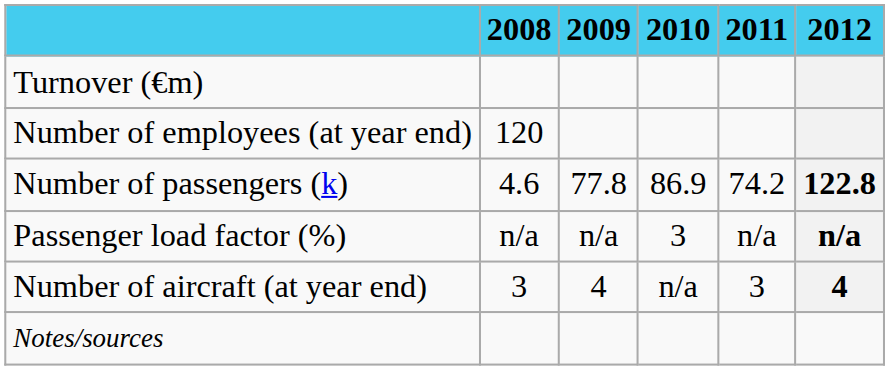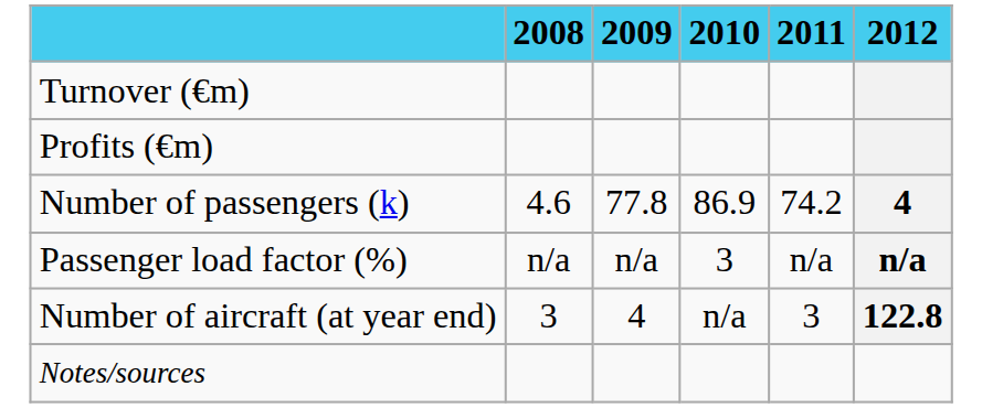 <table class="wikitable"  style="margin:1em auto;">
 <tr style="text-align:center;">
 <th style="background: #44ccee;"></th>
 <th style="background: #44ccee;"><span>2008</span></th>
 <th style="background: #44ccee;"><span>2009</span></th>
 <th style="background: #44ccee;"><span>2010</span></th>
 <th style="background: #44ccee;"><span>2011</span></th>
 <th style="background: #44ccee;"><span>2012</span></th>
 </tr>
 <tr>
 <td>Turnover (€m)</td>
 <td align=center></td>
 <td align=center></td>
 <td align=center></td>
 <td align=center></td>
 <th align=center></th>
 </tr>
 <tr>
-<td>Number of employees (at year end)</td>
-<td align=center>120</td>
+<td>Profits (€m)</td>
+<td align=center></td>
 <td align=center></td>
 <td align=center></td>
 <td align=center></td>
 <th align=center></th>
 </tr>
 <tr>
 <td>Number of passengers (<a href='#'>k</a>)</td>
 <td align=center>4.6</td>
 <td align=center>77.8</td>
 <td align=center>86.9</td>
 <td align=center>74.2</td>
-<th align=center>122.8</th>
+<th align=center>4</th>
 </tr>
 <tr>
 <td>Passenger load factor (%)</td>
 <td align=center>n/a</td>
 <td align=center>n/a</td>
 <td align=center>3</td>
 <td align=center>n/a</td>
 <th align=center>n/a</th>
 </tr>
 <tr>
 <td>Number of aircraft (at year end)</td>
 <td align=center>3</td>
 <td align=center>4</td>
 <td align=center>n/a</td>
 <td align=center>3</td>
-<th align=center>4</th>
+<th align=center>122.8</th>
 </tr>
 <tr>
 <td><small><em>Notes/sources</em></small></td>
 <td align=center></td>
 <td align=center></td>
 <td align=center></td>
 <td align=center></td>
 <td align=center></td>
 </tr>
 </table>
